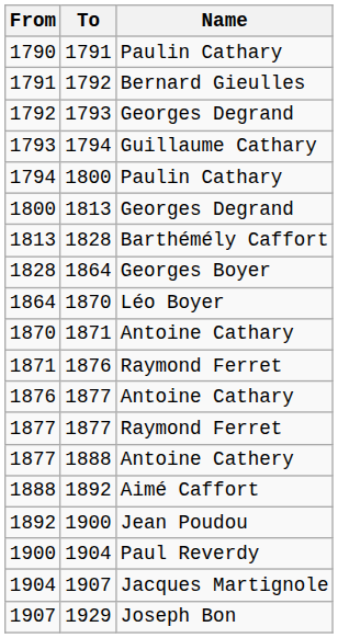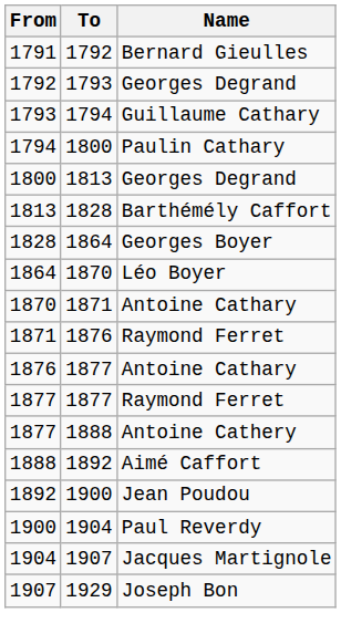 <table class="wikitable">
 <tr>
 <th>From</th>
 <th>To</th>
 <th>Name</th>
-</tr>
-<tr>
-<td>1790</td>
-<td>1791</td>
-<td>Paulin Cathary</td>
 </tr>
 <tr>
 <td>1791</td>
 <td>1792</td>
 <td>Bernard Gieulles</td>
 </tr>
 <tr>
 <td>1792</td>
 <td>1793</td>
 <td>Georges Degrand</td>
 </tr>
 <tr>
 <td>1793</td>
 <td>1794</td>
 <td>Guillaume Cathary</td>
 </tr>
 <tr>
 <td>1794</td>
 <td>1800</td>
 <td>Paulin Cathary</td>
 </tr>
 <tr>
 <td>1800</td>
 <td>1813</td>
 <td>Georges Degrand</td>
 </tr>
 <tr>
 <td>1813</td>
 <td>1828</td>
 <td>Barthémély Caffort</td>
 </tr>
 <tr>
 <td>1828</td>
 <td>1864</td>
 <td>Georges Boyer</td>
 </tr>
 <tr>
 <td>1864</td>
 <td>1870</td>
 <td>Léo Boyer</td>
 </tr>
 <tr>
 <td>1870</td>
 <td>1871</td>
 <td>Antoine Cathary</td>
 </tr>
 <tr>
 <td>1871</td>
 <td>1876</td>
 <td>Raymond Ferret</td>
 </tr>
 <tr>
 <td>1876</td>
 <td>1877</td>
 <td>Antoine Cathary</td>
 </tr>
 <tr>
 <td>1877</td>
 <td>1877</td>
 <td>Raymond Ferret</td>
 </tr>
 <tr>
 <td>1877</td>
 <td>1888</td>
 <td>Antoine Cathery</td>
 </tr>
 <tr>
 <td>1888</td>
 <td>1892</td>
 <td>Aimé Caffort</td>
 </tr>
 <tr>
 <td>1892</td>
 <td>1900</td>
 <td>Jean Poudou</td>
 </tr>
 <tr>
 <td>1900</td>
 <td>1904</td>
 <td>Paul Reverdy</td>
 </tr>
 <tr>
 <td>1904</td>
 <td>1907</td>
 <td>Jacques Martignole</td>
 </tr>
 <tr>
 <td>1907</td>
 <td>1929</td>
 <td>Joseph Bon</td>
 </tr>
 </table>
